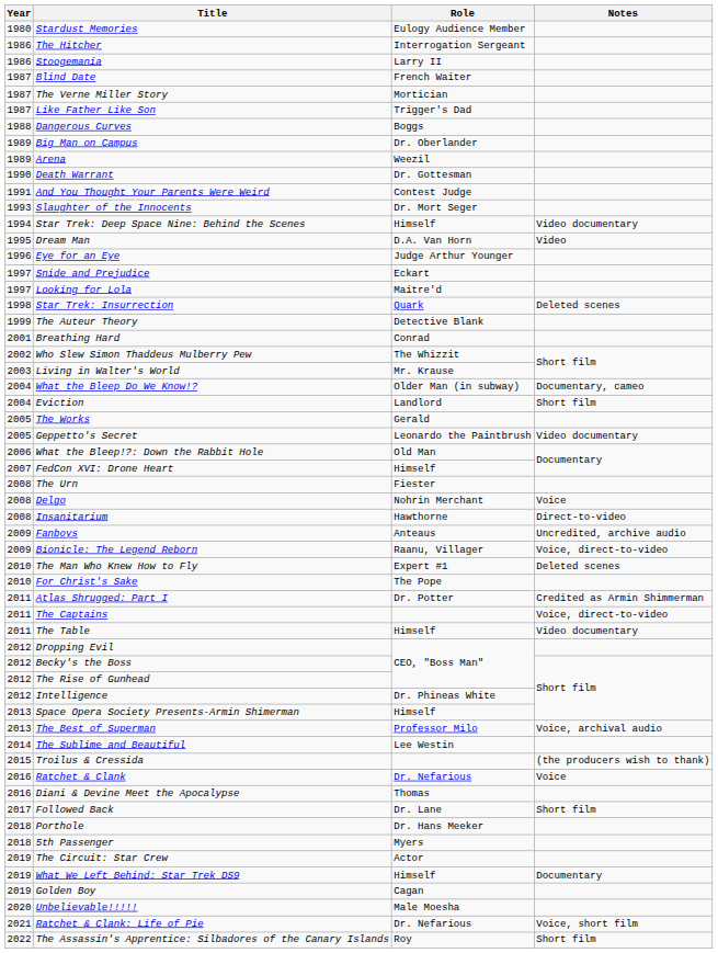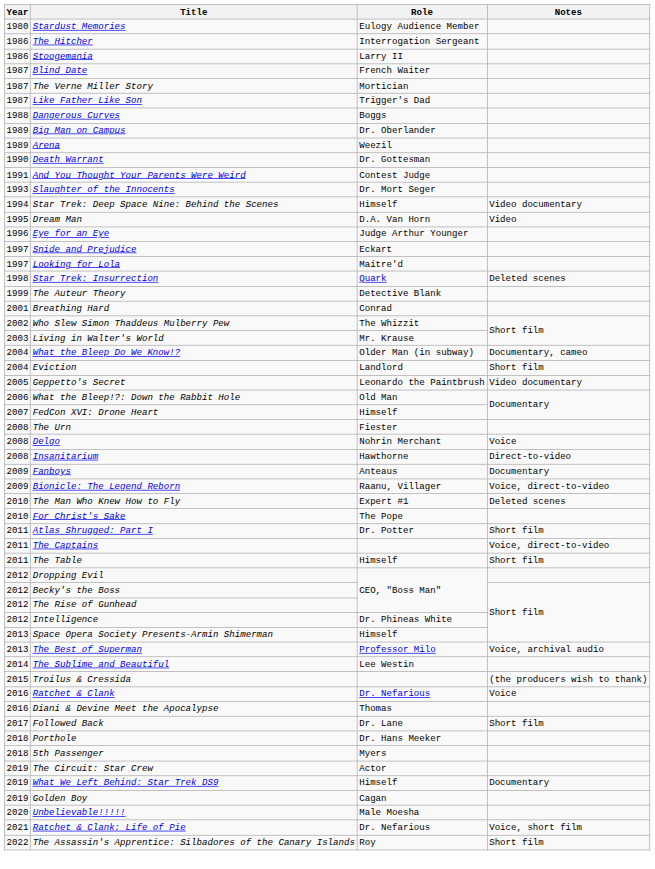 <table class="wikitable sortable">
 <tr>
 <th>Year</th>
 <th>Title</th>
 <th>Role</th>
 <th class="unsortable">Notes</th>
 </tr>
 <tr>
 <td>1980</td>
 <td><em><a href='#'>Stardust Memories</a></em></td>
 <td>Eulogy Audience Member</td>
 <td></td>
 </tr>
 <tr>
 <td>1986</td>
 <td><em><a href='#'>The Hitcher</a></em></td>
 <td>Interrogation Sergeant</td>
 <td></td>
 </tr>
 <tr>
 <td>1986</td>
 <td><em><a href='#'>Stoogemania</a></em></td>
 <td>Larry II</td>
 <td></td>
 </tr>
 <tr>
 <td>1987</td>
 <td><em><a href='#'>Blind Date</a></em></td>
 <td>French Waiter</td>
 <td></td>
 </tr>
 <tr>
 <td>1987</td>
 <td><em>The Verne Miller Story</em></td>
 <td>Mortician</td>
 <td></td>
 </tr>
 <tr>
 <td>1987</td>
 <td><em><a href='#'>Like Father Like Son</a></em></td>
 <td>Trigger's Dad</td>
 <td></td>
 </tr>
 <tr>
 <td>1988</td>
 <td><em><a href='#'>Dangerous Curves</a></em></td>
 <td>Boggs</td>
 <td></td>
 </tr>
 <tr>
 <td>1989</td>
 <td><em><a href='#'>Big Man on Campus</a></em></td>
 <td>Dr. Oberlander</td>
 <td></td>
 </tr>
 <tr>
 <td>1989</td>
 <td><em><a href='#'>Arena</a></em></td>
 <td>Weezil</td>
 <td></td>
 </tr>
 <tr>
 <td>1990</td>
 <td><em><a href='#'>Death Warrant</a></em></td>
 <td>Dr. Gottesman</td>
 <td></td>
 </tr>
 <tr>
 <td>1991</td>
 <td><em><a href='#'>And You Thought Your Parents Were Weird</a></em></td>
 <td>Contest Judge</td>
 <td></td>
 </tr>
 <tr>
 <td>1993</td>
 <td><em><a href='#'>Slaughter of the Innocents</a></em></td>
 <td>Dr. Mort Seger</td>
 <td></td>
 </tr>
 <tr>
 <td>1994</td>
 <td><em>Star Trek: Deep Space Nine: Behind the Scenes</em></td>
 <td>Himself</td>
 <td>Video documentary</td>
 </tr>
 <tr>
 <td>1995</td>
 <td><em>Dream Man</em></td>
 <td>D.A. Van Horn</td>
 <td>Video</td>
 </tr>
 <tr>
 <td>1996</td>
 <td><em><a href='#'>Eye for an Eye</a></em></td>
 <td>Judge Arthur Younger</td>
 <td></td>
 </tr>
 <tr>
 <td>1997</td>
 <td><em><a href='#'>Snide and Prejudice</a></em></td>
 <td>Eckart</td>
 <td></td>
 </tr>
 <tr>
 <td>1997</td>
 <td><em><a href='#'>Looking for Lola</a></em></td>
 <td>Maitre'd</td>
 <td></td>
 </tr>
 <tr>
 <td>1998</td>
 <td><em><a href='#'>Star Trek: Insurrection</a></em></td>
 <td><a href='#'>Quark</a></td>
 <td>Deleted scenes</td>
 </tr>
 <tr>
 <td>1999</td>
 <td><em>The Auteur Theory</em></td>
 <td>Detective Blank</td>
 <td></td>
 </tr>
 <tr>
 <td>2001</td>
 <td><em>Breathing Hard</em></td>
 <td>Conrad</td>
 <td></td>
 </tr>
 <tr>
 <td>2002</td>
 <td><em>Who Slew Simon Thaddeus Mulberry Pew</em></td>
 <td>The Whizzit</td>
 <td rowspan="2">Short film</td>
 </tr>
 <tr>
 <td>2003</td>
 <td><em>Living in Walter's World</em></td>
 <td>Mr. Krause</td>
 </tr>
 <tr>
 <td>2004</td>
 <td><em><a href='#'>What the Bleep Do We Know!?</a></em></td>
 <td>Older Man (in subway)</td>
 <td>Documentary, cameo</td>
 </tr>
 <tr>
 <td>2004</td>
 <td><em>Eviction</em></td>
 <td>Landlord</td>
 <td>Short film</td>
 </tr>
 <tr>
 <td>2005</td>
-<td><em><a href='#'>The Works</a></em></td>
-<td>Gerald</td>
-<td></td>
-</tr>
-<tr>
-<td>2005</td>
 <td><em>Geppetto's Secret</em></td>
 <td>Leonardo the Paintbrush</td>
 <td>Video documentary</td>
 </tr>
 <tr>
 <td>2006</td>
 <td><em>What the Bleep!?: Down the Rabbit Hole</em></td>
 <td>Old Man</td>
 <td rowspan="2">Documentary</td>
 </tr>
 <tr>
 <td>2007</td>
 <td><em>FedCon XVI: Drone Heart</em></td>
 <td>Himself</td>
 </tr>
 <tr>
 <td>2008</td>
 <td><em>The Urn</em></td>
 <td>Fiester</td>
 <td></td>
 </tr>
 <tr>
 <td>2008</td>
 <td><em><a href='#'>Delgo</a></em></td>
 <td>Nohrin Merchant</td>
 <td>Voice</td>
 </tr>
 <tr>
 <td>2008</td>
 <td><em><a href='#'>Insanitarium</a></em></td>
 <td>Hawthorne</td>
 <td>Direct-to-video</td>
 </tr>
 <tr>
 <td>2009</td>
 <td><em><a href='#'>Fanboys</a></em></td>
 <td>Anteaus</td>
-<td>Uncredited, archive audio</td>
+<td>Documentary</td>
 </tr>
 <tr>
 <td>2009</td>
 <td><em><a href='#'>Bionicle: The Legend Reborn</a></em></td>
 <td>Raanu, Villager</td>
 <td>Voice, direct-to-video</td>
 </tr>
 <tr>
 <td>2010</td>
 <td><em>The Man Who Knew How to Fly</em></td>
 <td>Expert #1</td>
 <td>Deleted scenes</td>
 </tr>
 <tr>
 <td>2010</td>
 <td><em><a href='#'>For Christ's Sake</a></em></td>
 <td>The Pope</td>
 <td></td>
 </tr>
 <tr>
 <td>2011</td>
 <td><em><a href='#'>Atlas Shrugged: Part I</a></em></td>
 <td>Dr. Potter</td>
-<td>Credited as Armin Shimmerman</td>
+<td>Short film</td>
 </tr>
 <tr>
 <td>2011</td>
 <td><em><a href='#'>The Captains</a></em></td>
 <td></td>
 <td>Voice, direct-to-video</td>
 </tr>
 <tr>
 <td>2011</td>
 <td><em>The Table</em></td>
 <td>Himself</td>
-<td>Video documentary</td>
+<td>Short film</td>
 </tr>
 <tr>
 <td>2012</td>
 <td><em>Dropping Evil</em></td>
 <td rowspan="3">CEO, "Boss Man"</td>
 <td></td>
 </tr>
 <tr>
 <td>2012</td>
 <td><em>Becky's the Boss</em></td>
 <td rowspan="4">Short film</td>
 </tr>
 <tr>
 <td>2012</td>
 <td><em>The Rise of Gunhead</em></td>
 </tr>
 <tr>
 <td>2012</td>
 <td><em>Intelligence</em></td>
 <td>Dr. Phineas White</td>
 </tr>
 <tr>
 <td>2013</td>
 <td><em>Space Opera Society Presents-Armin Shimerman</em></td>
 <td>Himself</td>
 </tr>
 <tr>
 <td>2013</td>
 <td><em><a href='#'>The Best of Superman</a></em></td>
 <td><a href='#'>Professor Milo</a></td>
 <td>Voice, archival audio</td>
 </tr>
 <tr>
 <td>2014</td>
 <td><em><a href='#'>The Sublime and Beautiful</a></em></td>
 <td>Lee Westin</td>
 <td></td>
 </tr>
 <tr>
 <td>2015</td>
 <td><em>Troilus & Cressida</em></td>
 <td></td>
 <td>(the producers wish to thank)</td>
 </tr>
 <tr>
 <td>2016</td>
 <td><em><a href='#'>Ratchet & Clank</a></em></td>
 <td><a href='#'>Dr. Nefarious</a></td>
 <td>Voice</td>
 </tr>
 <tr>
 <td>2016</td>
 <td><em>Diani & Devine Meet the Apocalypse</em></td>
 <td>Thomas</td>
 <td></td>
 </tr>
 <tr>
 <td>2017</td>
 <td><em>Followed Back</em></td>
 <td>Dr. Lane</td>
 <td>Short film</td>
 </tr>
 <tr>
 <td>2018</td>
 <td><em>Porthole</em></td>
 <td>Dr. Hans Meeker</td>
 <td></td>
 </tr>
 <tr>
 <td>2018</td>
 <td><em>5th Passenger</em></td>
 <td>Myers</td>
 <td></td>
 </tr>
 <tr>
 <td>2019</td>
 <td><em>The Circuit: Star Crew</em></td>
 <td>Actor</td>
 <td></td>
 </tr>
 <tr>
 <td>2019</td>
 <td><em><a href='#'>What We Left Behind: Star Trek DS9</a></em></td>
 <td>Himself</td>
 <td>Documentary</td>
 </tr>
 <tr>
 <td>2019</td>
 <td><em>Golden Boy</em></td>
 <td>Cagan</td>
 <td></td>
 </tr>
 <tr>
 <td>2020</td>
 <td><em><a href='#'>Unbelievable!!!!!</a></em></td>
 <td>Male Moesha</td>
 <td></td>
 </tr>
 <tr>
 <td>2021</td>
 <td><em><a href='#'>Ratchet & Clank: Life of Pie</a></em></td>
 <td>Dr. Nefarious</td>
 <td>Voice, short film</td>
 </tr>
 <tr>
 <td>2022</td>
 <td><em>The Assassin's Apprentice: Silbadores of the Canary Islands</em></td>
 <td>Roy</td>
 <td>Short film</td>
 </tr>
 </table>
